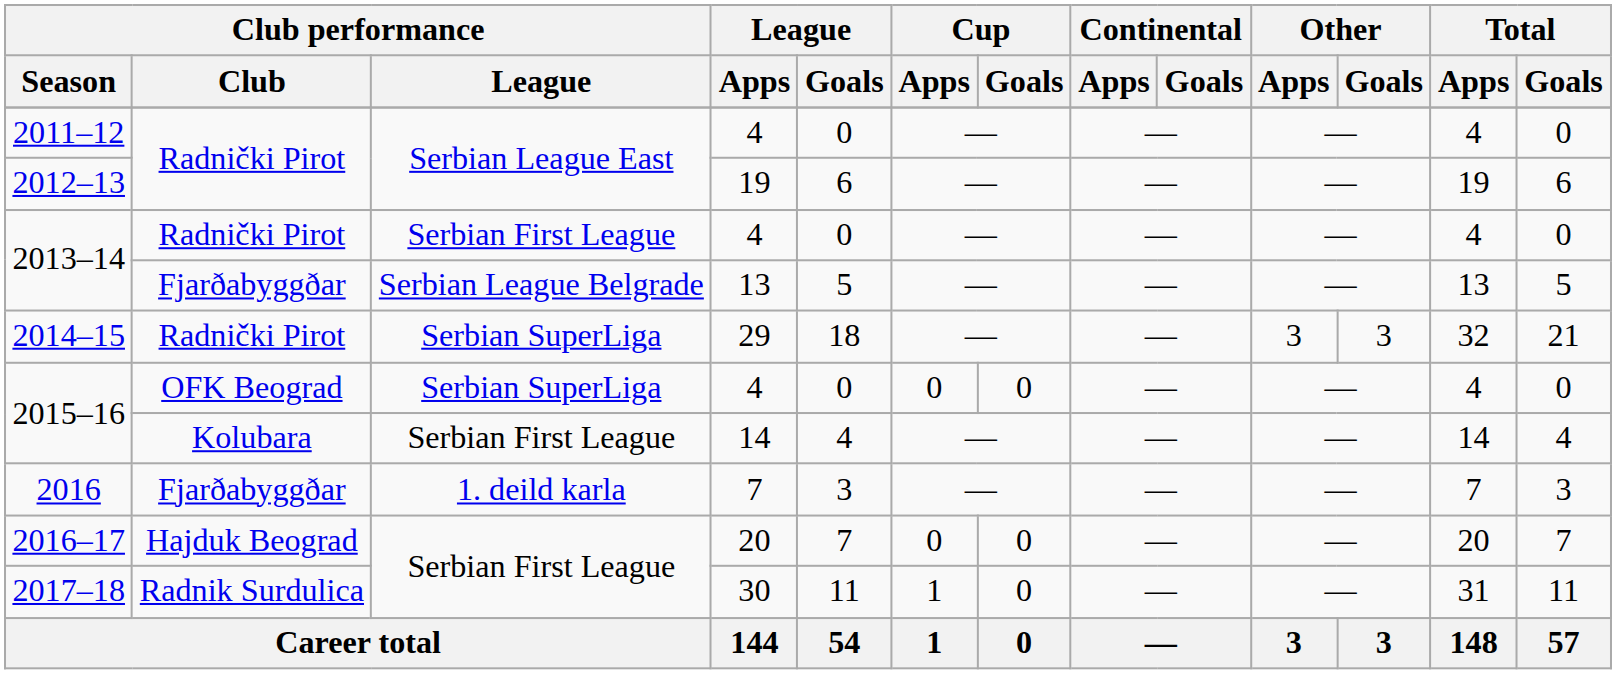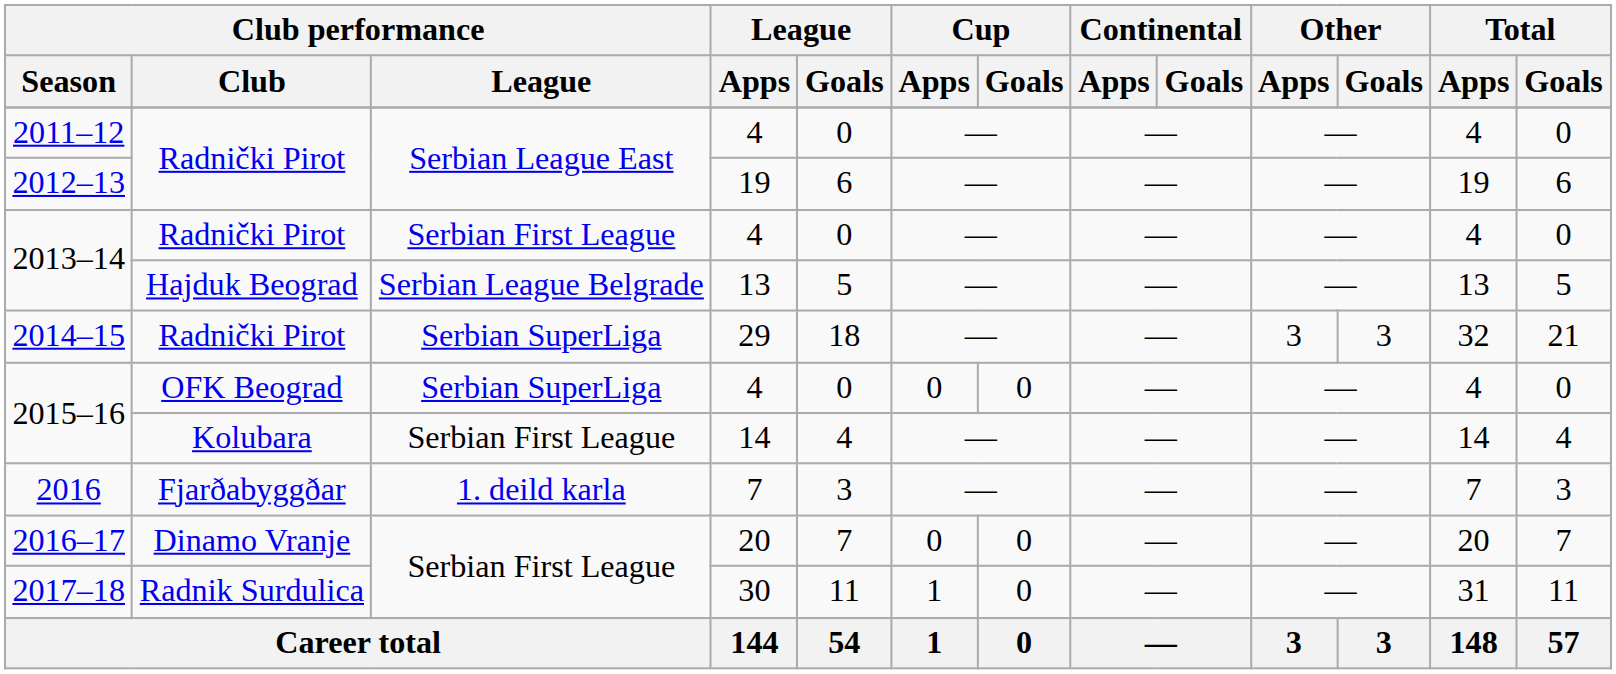 <table class="wikitable" style="text-align:center">
 <tr>
 <th colspan=3>Club performance</th>
 <th colspan=2>League</th>
 <th colspan=2>Cup</th>
 <th colspan=2>Continental</th>
 <th colspan=2>Other</th>
 <th colspan=2>Total</th>
 </tr>
 <tr>
 <th>Season</th>
 <th>Club</th>
 <th>League</th>
 <th>Apps</th>
 <th>Goals</th>
 <th>Apps</th>
 <th>Goals</th>
 <th>Apps</th>
 <th>Goals</th>
 <th>Apps</th>
 <th>Goals</th>
 <th>Apps</th>
 <th>Goals</th>
 </tr>
 <tr>
 </tr>
 <tr>
 <td><a href='#'>2011–12</a></td>
 <td rowspan="2"><a href='#'>Radnički Pirot</a></td>
 <td rowspan="2"><a href='#'>Serbian League East</a></td>
 <td>4</td>
 <td>0</td>
 <td colspan="2">—</td>
 <td colspan="2">—</td>
 <td colspan="2">—</td>
 <td>4</td>
 <td>0</td>
 </tr>
 <tr>
 <td><a href='#'>2012–13</a></td>
 <td>19</td>
 <td>6</td>
 <td colspan="2">—</td>
 <td colspan="2">—</td>
 <td colspan="2">—</td>
 <td>19</td>
 <td>6</td>
 </tr>
 <tr>
 <td rowspan="2">2013–14</td>
 <td><a href='#'>Radnički Pirot</a></td>
 <td><a href='#'>Serbian First League</a></td>
 <td>4</td>
 <td>0</td>
 <td colspan="2">—</td>
 <td colspan="2">—</td>
 <td colspan="2">—</td>
 <td>4</td>
 <td>0</td>
 </tr>
 <tr>
-<td><a href='#'>Fjarðabyggðar</a></td>
+<td><a href='#'>Hajduk Beograd</a></td>
 <td><a href='#'>Serbian League Belgrade</a></td>
 <td>13</td>
 <td>5</td>
 <td colspan="2">—</td>
 <td colspan="2">—</td>
 <td colspan="2">—</td>
 <td>13</td>
 <td>5</td>
 </tr>
 <tr>
 <td><a href='#'>2014–15</a></td>
 <td><a href='#'>Radnički Pirot</a></td>
 <td><a href='#'>Serbian SuperLiga</a></td>
 <td>29</td>
 <td>18</td>
 <td colspan="2">—</td>
 <td colspan="2">—</td>
 <td>3</td>
 <td>3</td>
 <td>32</td>
 <td>21</td>
 </tr>
 <tr>
 <td rowspan="2">2015–16</td>
 <td><a href='#'>OFK Beograd</a></td>
 <td><a href='#'>Serbian SuperLiga</a></td>
 <td>4</td>
 <td>0</td>
 <td>0</td>
 <td>0</td>
 <td colspan="2">—</td>
 <td colspan="2">—</td>
 <td>4</td>
 <td>0</td>
 </tr>
 <tr>
 <td><a href='#'>Kolubara</a></td>
 <td>Serbian First League</td>
 <td>14</td>
 <td>4</td>
 <td colspan="2">—</td>
 <td colspan="2">—</td>
 <td colspan="2">—</td>
 <td>14</td>
 <td>4</td>
 </tr>
 <tr>
 <td><a href='#'>2016</a></td>
 <td><a href='#'>Fjarðabyggðar</a></td>
 <td><a href='#'>1. deild karla</a></td>
 <td>7</td>
 <td>3</td>
 <td colspan="2">—</td>
 <td colspan="2">—</td>
 <td colspan="2">—</td>
 <td>7</td>
 <td>3</td>
 </tr>
 <tr>
 <td><a href='#'>2016–17</a></td>
-<td><a href='#'>Hajduk Beograd</a></td>
+<td><a href='#'>Dinamo Vranje</a></td>
 <td rowspan="2">Serbian First League</td>
 <td>20</td>
 <td>7</td>
 <td>0</td>
 <td>0</td>
 <td colspan="2">—</td>
 <td colspan="2">—</td>
 <td>20</td>
 <td>7</td>
 </tr>
 <tr>
 <td><a href='#'>2017–18</a></td>
 <td><a href='#'>Radnik Surdulica</a></td>
 <td>30</td>
 <td>11</td>
 <td>1</td>
 <td>0</td>
 <td colspan="2">—</td>
 <td colspan="2">—</td>
 <td>31</td>
 <td>11</td>
 </tr>
 <tr>
 <th colspan=3>Career total</th>
 <th>144</th>
 <th>54</th>
 <th>1</th>
 <th>0</th>
 <th colspan="2">—</th>
 <th>3</th>
 <th>3</th>
 <th>148</th>
 <th>57</th>
 </tr>
 </table>
